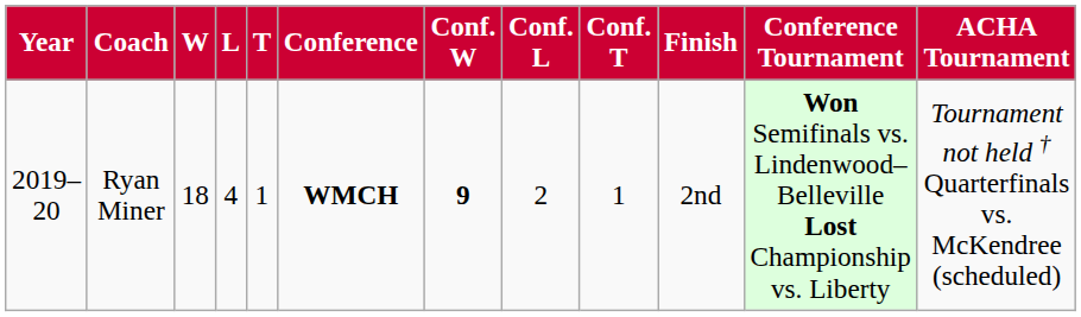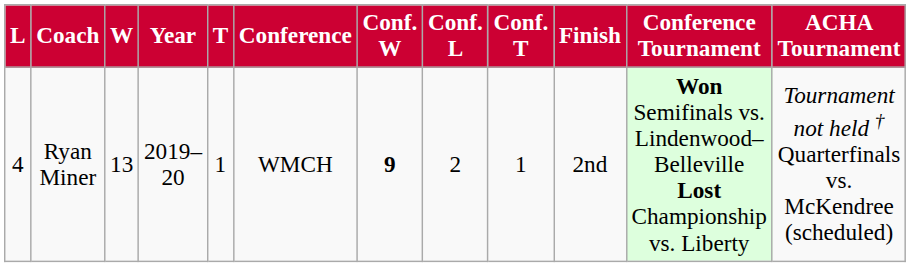 <table class="wikitable">
 <tr align="center"  style="background:#cc0033;color:#ffffff;">
-<td ! scope="col" width="80px"><strong>Year</strong></td>
+<td ! scope="col" width="40px"><strong>L</strong></td>
 <td ! scope="col" width="120px"><strong>Coach</strong></td>
 <td ! scope="col" width="40px"><strong>W</strong></td>
-<td ! scope="col" width="40px"><strong>L</strong></td>
+<td ! scope="col" width="80px"><strong>Year</strong></td>
 <td ! scope="col" width="40px"><strong>T</strong></td>
 <td ! scope="col" width="80px"><strong>Conference</strong></td>
 <td ! scope="col" width="40px"><strong>Conf. <br> W </strong></td>
 <td ! scope="col" width="40px"><strong>Conf. <br> L</strong></td>
 <td ! scope="col" width="40px"><strong>Conf. <br> T</strong></td>
 <td ! scope="col" width="80px"><strong>Finish</strong></td>
 <td ! scope="col" width="350px"><strong>Conference Tournament</strong></td>
 <td ! scope="col" width="350px"><strong>ACHA Tournament</strong></td>
 </tr>
 <tr align="center" bgcolor="">
+<td>4</td>
+<td>Ryan Miner</td>
+<td>13</td>
 <td>2019–20</td>
-<td>Ryan Miner</td>
-<td>18</td>
-<td>4</td>
 <td>1</td>
-<td><strong>WMCH</strong></td>
+<td>WMCH</td>
 <td><strong>9</strong></td>
 <td>2</td>
 <td>1</td>
 <td>2nd</td>
 <td style="background: #ddffdd;"><strong>Won</strong> Semifinals vs. Lindenwood–Belleville  <br> <strong>Lost</strong> Championship vs. Liberty </td>
 <td><em>Tournament not held <sup>†</sup></em><br>Quarterfinals vs. McKendree (scheduled)</td>
 </tr>
 </table>
